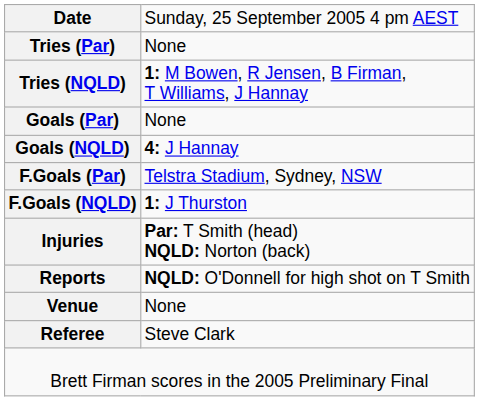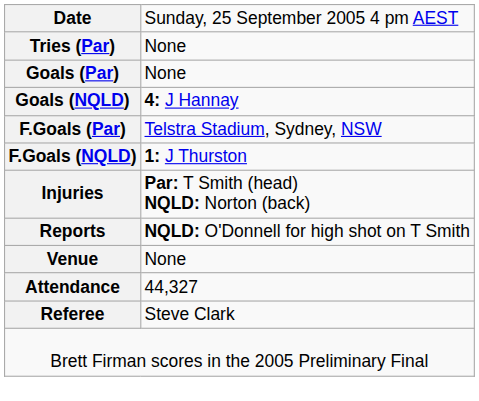 <table class="wikitable">
 <tr>
 <th>Date</th>
 <td>Sunday, 25 September 2005 4 pm <a href='#'>AEST</a></td>
 </tr>
 <tr>
 <th>Tries (<a href='#'>Par</a>)</th>
 <td>None</td>
-</tr>
-<tr>
-<th>Tries (<a href='#'>NQLD</a>)</th>
-<td><strong>1:</strong> <a href='#'>M Bowen</a>, <a href='#'>R Jensen</a>, <a href='#'>B Firman</a>, <br><a href='#'>T Williams</a>, <a href='#'>J Hannay</a></td>
 </tr>
 <tr>
 <th>Goals (<a href='#'>Par</a>)</th>
 <td>None</td>
 </tr>
 <tr>
 <th>Goals (<a href='#'>NQLD</a>)</th>
 <td><strong>4:</strong> <a href='#'>J Hannay</a></td>
 </tr>
 <tr>
 <th>F.Goals (<a href='#'>Par</a>)</th>
 <td><a href='#'>Telstra Stadium</a>, Sydney, <a href='#'>NSW</a></td>
 </tr>
 <tr>
 <th>F.Goals (<a href='#'>NQLD</a>)</th>
 <td><strong>1:</strong> <a href='#'>J Thurston</a></td>
 </tr>
 <tr>
 <th>Injuries</th>
 <td><strong>Par:</strong> T Smith (head)<br><strong>NQLD:</strong> Norton (back)</td>
 </tr>
 <tr>
 <th>Reports</th>
 <td><strong>NQLD:</strong> O'Donnell for high shot on T Smith</td>
 </tr>
 <tr>
 <th>Venue</th>
 <td>None</td>
 </tr>
 <tr>
+<th>Attendance</th>
+<td>44,327</td>
+</tr>
+<tr>
 <th>Referee</th>
 <td>Steve Clark</td>
 </tr>
 <tr>
 <td align="center" colspan=2><br>Brett Firman scores in the 2005 Preliminary Final</td>
 </tr>
 </table>
